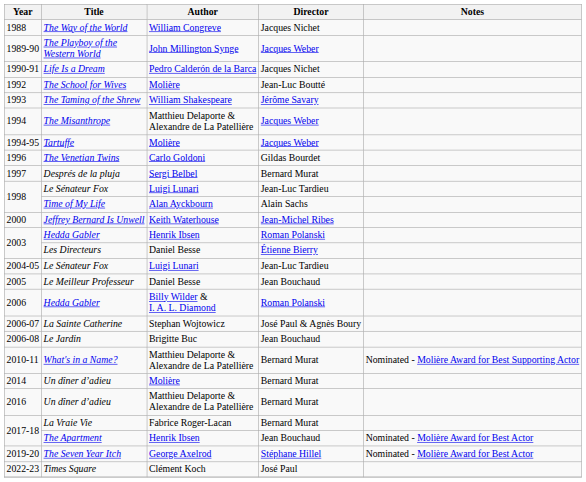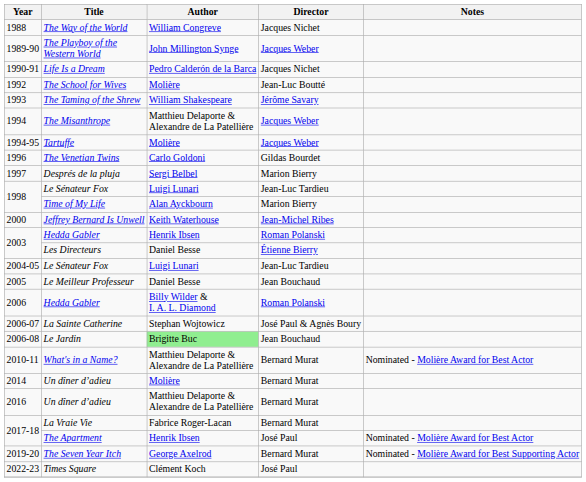 <table class="wikitable">
 <tr>
 <th>Year</th>
 <th>Title</th>
 <th>Author</th>
 <th>Director</th>
 <th>Notes</th>
 </tr>
 <tr>
 <td>1988</td>
 <td><em><a href='#'>The Way of the World</a></em></td>
 <td><a href='#'>William Congreve</a></td>
 <td>Jacques Nichet</td>
 <td></td>
 </tr>
 <tr>
 <td>1989-90</td>
 <td><em><a href='#'>The Playboy of the<br> Western World</a></em></td>
 <td><a href='#'>John Millington Synge</a></td>
 <td><a href='#'>Jacques Weber</a></td>
 <td></td>
 </tr>
 <tr>
 <td>1990-91</td>
 <td><em><a href='#'>Life Is a Dream</a></em></td>
 <td><a href='#'>Pedro Calderón de la Barca</a></td>
 <td>Jacques Nichet</td>
 <td></td>
 </tr>
 <tr>
 <td>1992</td>
 <td><em><a href='#'>The School for Wives</a></em></td>
 <td><a href='#'>Molière</a></td>
 <td>Jean-Luc Boutté</td>
 <td></td>
 </tr>
 <tr>
 <td>1993</td>
 <td><em><a href='#'>The Taming of the Shrew</a></em></td>
 <td><a href='#'>William Shakespeare</a></td>
 <td><a href='#'>Jérôme Savary</a></td>
 <td></td>
 </tr>
 <tr>
 <td>1994</td>
 <td><em><a href='#'>The Misanthrope</a></em></td>
 <td>Matthieu Delaporte & <br>Alexandre de La Patellière</td>
 <td><a href='#'>Jacques Weber</a></td>
 <td></td>
 </tr>
 <tr>
 <td>1994-95</td>
 <td><em><a href='#'>Tartuffe</a></em></td>
 <td><a href='#'>Molière</a></td>
 <td><a href='#'>Jacques Weber</a></td>
 <td></td>
 </tr>
 <tr>
 <td>1996</td>
 <td><em><a href='#'>The Venetian Twins</a></em></td>
 <td><a href='#'>Carlo Goldoni</a></td>
 <td>Gildas Bourdet</td>
 <td></td>
 </tr>
 <tr>
 <td>1997</td>
 <td><em>Després de la pluja</em></td>
 <td><a href='#'>Sergi Belbel</a></td>
-<td>Bernard Murat</td>
+<td>Marion Bierry</td>
 <td></td>
 </tr>
 <tr>
 <td rowspan=2>1998</td>
 <td><em>Le Sénateur Fox</em></td>
 <td><a href='#'>Luigi Lunari</a></td>
 <td>Jean-Luc Tardieu</td>
 <td></td>
 </tr>
 <tr>
 <td><em><a href='#'>Time of My Life</a></em></td>
 <td><a href='#'>Alan Ayckbourn</a></td>
-<td>Alain Sachs</td>
+<td>Marion Bierry</td>
 <td></td>
 </tr>
 <tr>
 <td>2000</td>
 <td><em><a href='#'>Jeffrey Bernard Is Unwell</a></em></td>
 <td><a href='#'>Keith Waterhouse</a></td>
 <td><a href='#'>Jean-Michel Ribes</a></td>
 <td></td>
 </tr>
 <tr>
 <td rowspan=2>2003</td>
 <td><em><a href='#'>Hedda Gabler</a></em></td>
 <td><a href='#'>Henrik Ibsen</a></td>
 <td><a href='#'>Roman Polanski</a></td>
 <td></td>
 </tr>
 <tr>
 <td><em>Les Directeurs</em></td>
 <td>Daniel Besse</td>
 <td><a href='#'>Étienne Bierry</a></td>
 <td></td>
 </tr>
 <tr>
 <td>2004-05</td>
 <td><em>Le Sénateur Fox</em></td>
 <td><a href='#'>Luigi Lunari</a></td>
 <td>Jean-Luc Tardieu</td>
 <td></td>
 </tr>
 <tr>
 <td>2005</td>
 <td><em>Le Meilleur Professeur</em></td>
 <td>Daniel Besse</td>
 <td>Jean Bouchaud</td>
 <td></td>
 </tr>
 <tr>
 <td>2006</td>
 <td><em><a href='#'>Hedda Gabler</a></em></td>
 <td><a href='#'>Billy Wilder</a> &<br> <a href='#'>I. A. L. Diamond</a></td>
 <td><a href='#'>Roman Polanski</a></td>
 <td></td>
 </tr>
 <tr>
 <td>2006-07</td>
 <td><em>La Sainte Catherine</em></td>
 <td>Stephan Wojtowicz</td>
 <td>José Paul & Agnès Boury</td>
 <td></td>
 </tr>
 <tr>
 <td>2006-08</td>
 <td><em>Le Jardin</em></td>
-<td>Brigitte Buc</td>
+<td style="background: lightgreen;">Brigitte Buc</td>
 <td>Jean Bouchaud</td>
 <td></td>
 </tr>
 <tr>
 <td>2010-11</td>
 <td><em><a href='#'>What's in a Name?</a></em></td>
 <td>Matthieu Delaporte & <br>Alexandre de La Patellière</td>
 <td>Bernard Murat</td>
-<td>Nominated - <a href='#'>Molière Award for Best Supporting Actor</a></td>
+<td>Nominated - <a href='#'>Molière Award for Best Actor</a></td>
 </tr>
 <tr>
 <td>2014</td>
 <td><em>Un dîner d’adieu</em></td>
 <td><a href='#'>Molière</a></td>
 <td>Bernard Murat</td>
 <td></td>
 </tr>
 <tr>
 <td>2016</td>
 <td><em>Un dîner d’adieu</em></td>
 <td>Matthieu Delaporte & <br>Alexandre de La Patellière</td>
 <td>Bernard Murat</td>
 <td></td>
 </tr>
 <tr>
 <td rowspan=2>2017-18</td>
 <td><em>La Vraie Vie</em></td>
 <td>Fabrice Roger-Lacan</td>
 <td>Bernard Murat</td>
 <td></td>
 </tr>
 <tr>
 <td><em><a href='#'>The Apartment</a></em></td>
 <td><a href='#'>Henrik Ibsen</a></td>
-<td>Jean Bouchaud</td>
+<td>José Paul</td>
 <td>Nominated - <a href='#'>Molière Award for Best Actor</a></td>
 </tr>
 <tr>
 <td>2019-20</td>
 <td><em><a href='#'>The Seven Year Itch</a></em></td>
 <td><a href='#'>George Axelrod</a></td>
-<td><a href='#'>Stéphane Hillel</a></td>
-<td>Nominated - <a href='#'>Molière Award for Best Actor</a></td>
+<td>Bernard Murat</td>
+<td>Nominated - <a href='#'>Molière Award for Best Supporting Actor</a></td>
 </tr>
 <tr>
 <td>2022-23</td>
 <td><em>Times Square</em></td>
 <td>Clément Koch</td>
 <td>José Paul</td>
 <td></td>
 </tr>
 <tr>
 </tr>
 </table>
